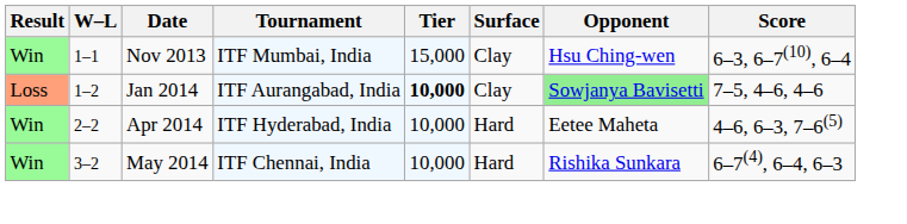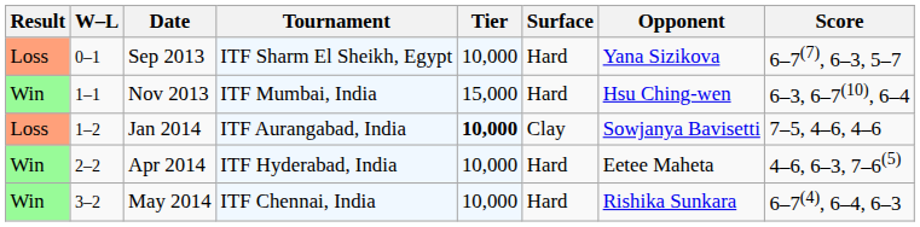 <table class="sortable wikitable">
 <tr>
 <th>Result</th>
 <th class="unsortable">W–L</th>
 <th>Date</th>
 <th>Tournament</th>
 <th>Tier</th>
 <th>Surface</th>
 <th>Opponent</th>
 <th class="unsortable">Score</th>
 </tr>
 <tr>
+<td style="background:#ffa07a;">Loss</td>
+<td><small>0–1</small></td>
+<td>Sep 2013</td>
+<td style="background:#f0f8ff;">ITF Sharm El Sheikh, Egypt</td>
+<td style="background:#f0f8ff;">10,000</td>
+<td>Hard</td>
+<td> <a href='#'>Yana Sizikova</a></td>
+<td>6–7<sup>(7)</sup>, 6–3, 5–7</td>
+</tr>
+<tr>
 <td style="background:#98fb98;">Win</td>
 <td><small>1–1</small></td>
 <td>Nov 2013</td>
 <td style="background:#f0f8ff;">ITF Mumbai, India</td>
 <td style="background:#f0f8ff;">15,000</td>
-<td>Clay</td>
+<td>Hard</td>
 <td> <a href='#'>Hsu Ching-wen</a></td>
 <td>6–3, 6–7<sup>(10)</sup>, 6–4</td>
 </tr>
 <tr>
 <td style="background:#ffa07a;">Loss</td>
 <td><small>1–2</small></td>
 <td>Jan 2014</td>
 <td style="background:#f0f8ff;">ITF Aurangabad, India</td>
 <td style="background:#f0f8ff;"><strong>10,000</strong></td>
 <td>Clay</td>
-<td style="background: lightgreen;"> <a href='#'>Sowjanya Bavisetti</a></td>
+<td> <a href='#'>Sowjanya Bavisetti</a></td>
 <td>7–5, 4–6, 4–6</td>
 </tr>
 <tr>
 <td style="background:#98fb98;">Win</td>
 <td><small>2–2</small></td>
 <td>Apr 2014</td>
 <td style="background:#f0f8ff;">ITF Hyderabad, India</td>
 <td style="background:#f0f8ff;">10,000</td>
 <td>Hard</td>
 <td> Eetee Maheta</td>
 <td>4–6, 6–3, 7–6<sup>(5)</sup></td>
 </tr>
 <tr>
 <td style="background:#98fb98;">Win</td>
 <td><small>3–2</small></td>
 <td>May 2014</td>
 <td style="background:#f0f8ff;">ITF Chennai, India</td>
 <td style="background:#f0f8ff;">10,000</td>
 <td>Hard</td>
 <td> <a href='#'>Rishika Sunkara</a></td>
 <td>6–7<sup>(4)</sup>, 6–4, 6–3</td>
 </tr>
 </table>
